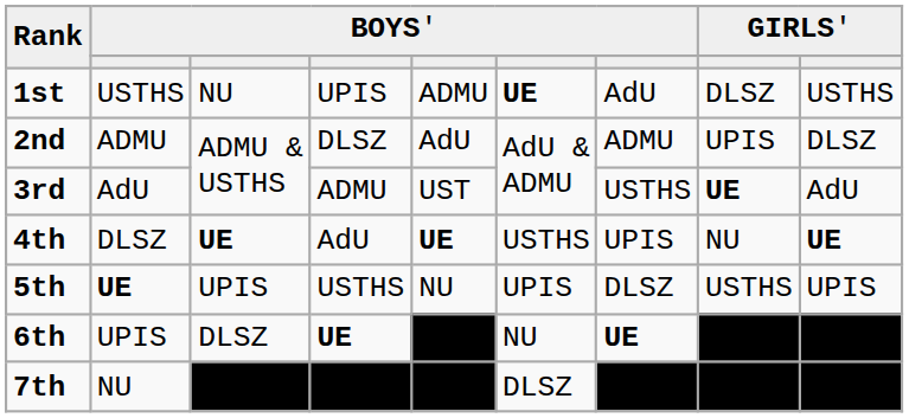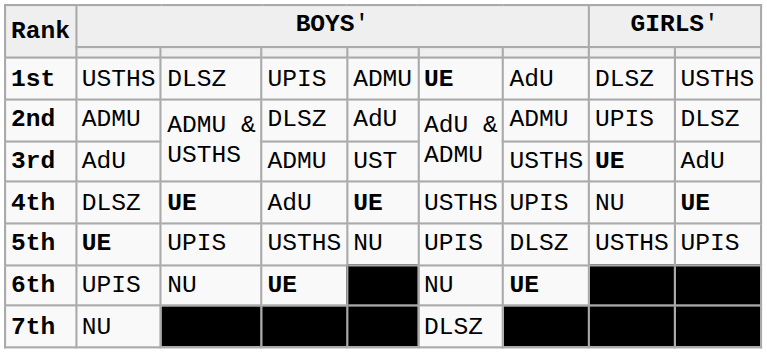 <table class="wikitable" style="font-size: 90%;">
 <tr bgcolor="#efefef">
 <td rowspan=2><strong>Rank</strong></td>
 <td colspan=6 align=center><strong>BOYS</strong>'</td>
 <td colspan=3 align=center><strong>GIRLS</strong>'</td>
 </tr>
 <tr bgcolor="#efefef">
 <td></td>
 <td></td>
 <td></td>
 <td></td>
 <td></td>
 <td></td>
 <td></td>
 <td></td>
 </tr>
 <tr>
 <td><strong>1st</strong></td>
 <td>USTHS</td>
-<td>NU</td>
+<td>DLSZ</td>
 <td>UPIS</td>
 <td>ADMU</td>
 <td><strong>UE</strong></td>
 <td>AdU</td>
 <td>DLSZ</td>
 <td>USTHS</td>
 </tr>
 <tr>
 <td><strong>2nd</strong></td>
 <td>ADMU</td>
 <td rowspan=2>ADMU &<br>USTHS</td>
 <td>DLSZ</td>
 <td>AdU</td>
 <td rowspan=2>AdU &<br>ADMU</td>
 <td>ADMU</td>
 <td>UPIS</td>
 <td>DLSZ</td>
 </tr>
 <tr>
 <td><strong>3rd</strong></td>
 <td>AdU</td>
 <td>ADMU</td>
 <td>UST</td>
 <td>USTHS</td>
 <td><strong>UE</strong></td>
 <td>AdU</td>
 </tr>
 <tr>
 <td><strong>4th</strong></td>
 <td>DLSZ</td>
 <td><strong>UE</strong></td>
 <td>AdU</td>
 <td><strong>UE</strong></td>
 <td>USTHS</td>
 <td>UPIS</td>
 <td>NU</td>
 <td><strong>UE</strong></td>
 </tr>
 <tr>
 <td><strong>5th</strong></td>
 <td><strong>UE</strong></td>
 <td>UPIS</td>
 <td>USTHS</td>
 <td>NU</td>
 <td>UPIS</td>
 <td>DLSZ</td>
 <td>USTHS</td>
 <td>UPIS</td>
 </tr>
 <tr>
 <td><strong>6th</strong></td>
 <td>UPIS</td>
-<td>DLSZ</td>
+<td>NU</td>
 <td><strong>UE</strong></td>
 <td bgcolor="black"></td>
 <td>NU</td>
 <td><strong>UE</strong></td>
 <td bgcolor="black"></td>
 <td bgcolor="black"></td>
 </tr>
 <tr>
 <td><strong>7th</strong></td>
 <td>NU</td>
 <td bgcolor="black"></td>
 <td bgcolor="black"></td>
 <td bgcolor="black"></td>
 <td>DLSZ</td>
 <td bgcolor="black"></td>
 <td bgcolor="black"></td>
 <td bgcolor="black"></td>
 </tr>
 </table>
